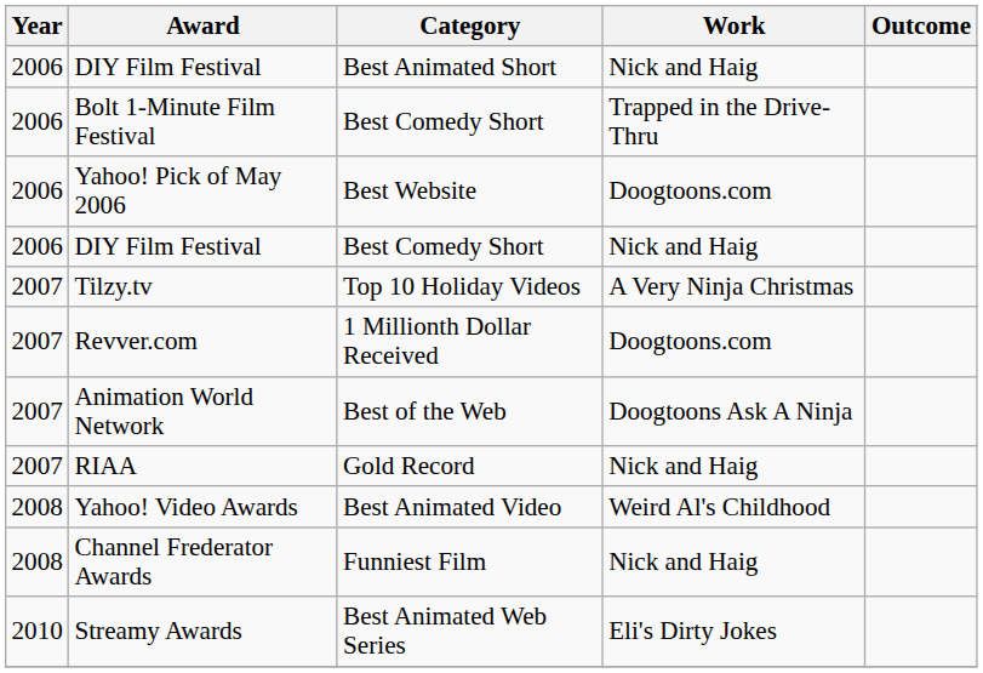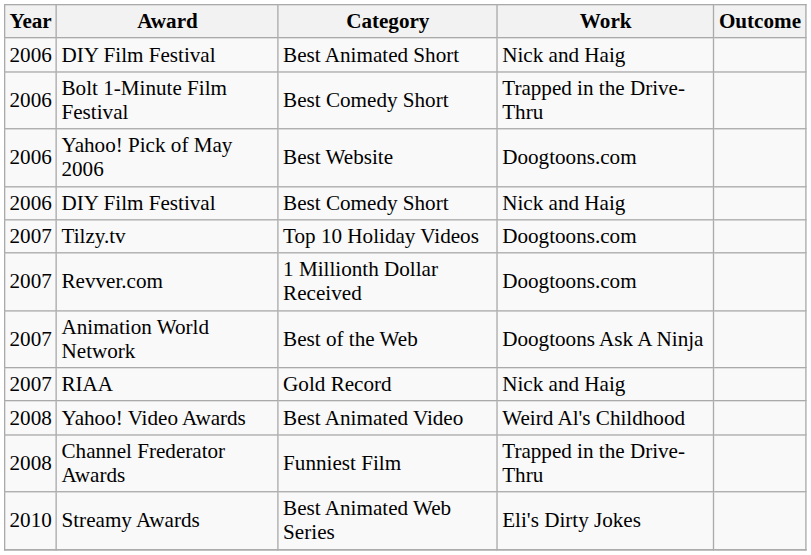 <table class="wikitable">
 <tr>
 <th>Year</th>
 <th>Award</th>
 <th>Category</th>
 <th>Work</th>
 <th>Outcome</th>
 </tr>
 <tr>
 <td>2006</td>
 <td>DIY Film Festival</td>
 <td>Best Animated Short</td>
 <td>Nick and Haig</td>
 <td></td>
 </tr>
 <tr>
 <td>2006</td>
 <td>Bolt 1-Minute Film Festival</td>
 <td>Best Comedy Short</td>
 <td>Trapped in the Drive-Thru</td>
 <td></td>
 </tr>
 <tr>
 <td>2006</td>
 <td>Yahoo! Pick of May 2006</td>
 <td>Best Website</td>
 <td>Doogtoons.com</td>
 <td></td>
 </tr>
 <tr>
 <td>2006</td>
 <td>DIY Film Festival</td>
 <td>Best Comedy Short</td>
 <td>Nick and Haig</td>
 <td></td>
 </tr>
 <tr>
 <td>2007</td>
 <td>Tilzy.tv</td>
 <td>Top 10 Holiday Videos</td>
-<td>A Very Ninja Christmas</td>
+<td>Doogtoons.com</td>
 <td></td>
 </tr>
 <tr>
 <td>2007</td>
 <td>Revver.com</td>
 <td>1 Millionth Dollar Received</td>
 <td>Doogtoons.com</td>
 <td></td>
 </tr>
 <tr>
 <td>2007</td>
 <td>Animation World Network</td>
 <td>Best of the Web</td>
 <td>Doogtoons Ask A Ninja</td>
 <td></td>
 </tr>
 <tr>
 <td>2007</td>
 <td>RIAA</td>
 <td>Gold Record</td>
 <td>Nick and Haig</td>
 <td></td>
 </tr>
 <tr>
 <td>2008</td>
 <td>Yahoo! Video Awards</td>
 <td>Best Animated Video</td>
 <td>Weird Al's Childhood</td>
 <td></td>
 </tr>
 <tr>
 <td>2008</td>
 <td>Channel Frederator Awards</td>
 <td>Funniest Film</td>
-<td>Nick and Haig</td>
+<td>Trapped in the Drive-Thru</td>
 <td></td>
 </tr>
 <tr>
 <td>2010</td>
 <td>Streamy Awards</td>
 <td>Best Animated Web Series</td>
 <td>Eli's Dirty Jokes</td>
 <td></td>
 </tr>
 <tr>
 </tr>
 </table>
